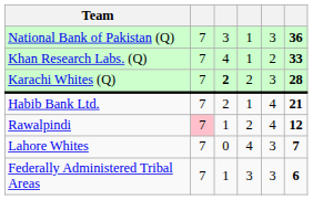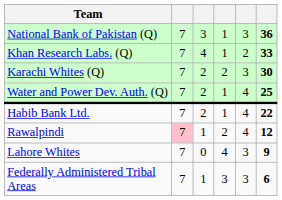 <table class="wikitable sortable" style="text-align: center">
 <tr>
 <th style="width:210px;">Team</th>
 <th style="width:20px;"></th>
 <th style="width:20px;"></th>
 <th style="width:20px;"></th>
 <th style="width:20px;"></th>
 <th style="width:20px;"></th>
 </tr>
 <tr bgcolor="#ccffcc">
 <td style="text-align:left"><a href='#'>National Bank of Pakistan</a> (Q)</td>
 <td>7</td>
 <td>3</td>
 <td>1</td>
 <td>3</td>
 <td><strong>36</strong></td>
 </tr>
 <tr bgcolor="#ccffcc">
 <td style="text-align:left"><a href='#'>Khan Research Labs.</a> (Q)</td>
 <td>7</td>
 <td>4</td>
 <td>1</td>
 <td>2</td>
 <td><strong>33</strong></td>
 </tr>
 <tr bgcolor="#ccffcc">
 <td style="text-align:left"><a href='#'>Karachi Whites</a> (Q)</td>
 <td>7</td>
-<td><strong>2</strong></td>
+<td>2</td>
 <td>2</td>
 <td>3</td>
-<td><strong>28</strong></td>
+<td><strong>30</strong></td>
+</tr>
+<tr bgcolor="#ccffcc">
+<td style="text-align:left"><a href='#'>Water and Power Dev. Auth.</a> (Q)</td>
+<td>7</td>
+<td>2</td>
+<td>1</td>
+<td>4</td>
+<td><strong>25</strong></td>
 </tr>
 <tr style="border-top:solid #000000">
 <td style="text-align:left"><a href='#'>Habib Bank Ltd.</a></td>
 <td>7</td>
 <td>2</td>
 <td>1</td>
 <td>4</td>
-<td><strong>21</strong></td>
+<td><strong>22</strong></td>
 </tr>
 <tr>
 <td style="text-align:left"><a href='#'>Rawalpindi</a></td>
 <td style="background: pink;">7</td>
 <td>1</td>
 <td>2</td>
 <td>4</td>
 <td><strong>12</strong></td>
 </tr>
 <tr>
 <td style="text-align:left"><a href='#'>Lahore Whites</a></td>
 <td>7</td>
 <td>0</td>
 <td>4</td>
 <td>3</td>
-<td><strong>7</strong></td>
+<td><strong>9</strong></td>
 </tr>
 <tr>
 <td style="text-align:left"><a href='#'>Federally Administered Tribal Areas</a></td>
 <td>7</td>
 <td>1</td>
 <td>3</td>
 <td>3</td>
 <td><strong>6</strong></td>
 </tr>
 </table>
